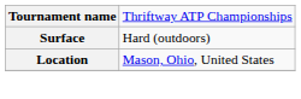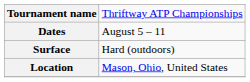 <table class="wikitable">
 <tr>
 <th>Tournament name</th>
 <td><a href='#'>Thriftway ATP Championships</a></td>
+</tr>
+<tr>
+<th>Dates</th>
+<td>August 5 – 11</td>
 </tr>
 <tr>
 <th>Surface</th>
 <td>Hard (outdoors)</td>
 </tr>
 <tr>
 <th>Location</th>
 <td><a href='#'>Mason, Ohio</a>, United States</td>
 </tr>
 <tr>
 </tr>
 </table>
